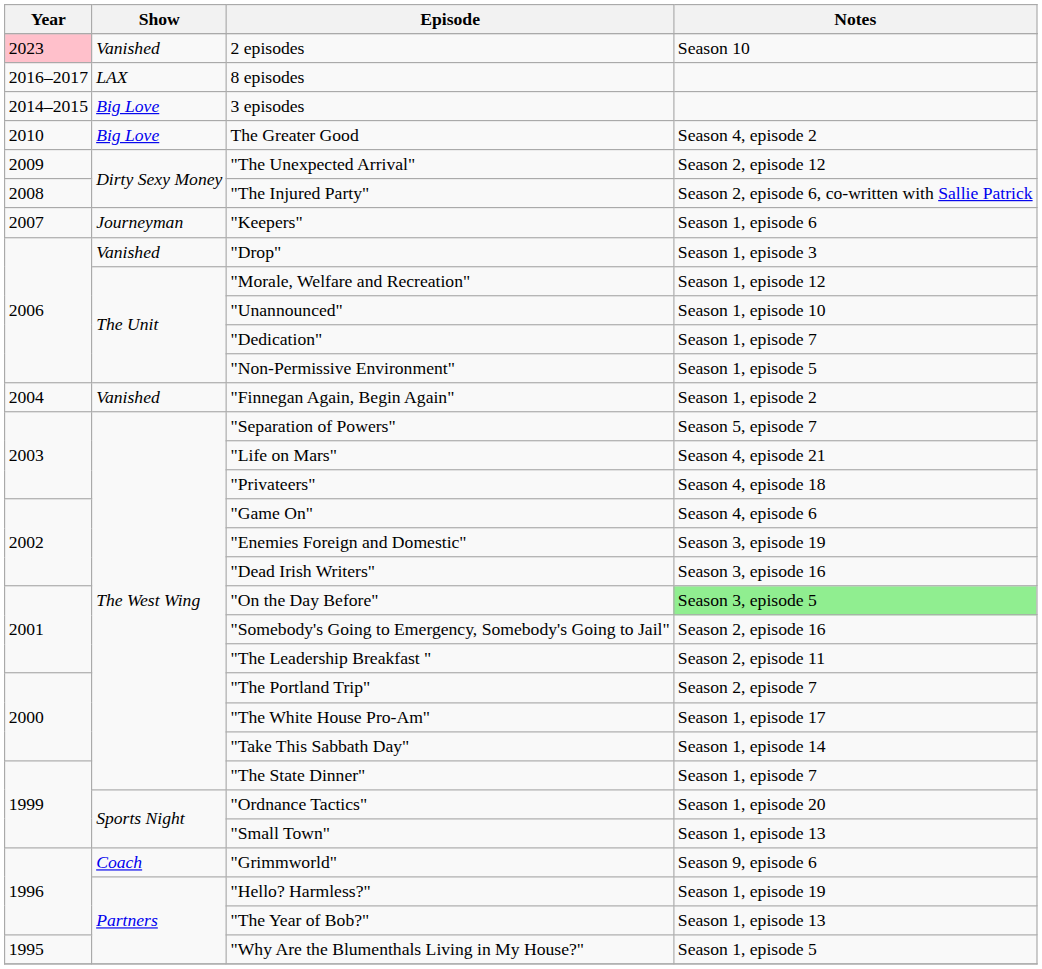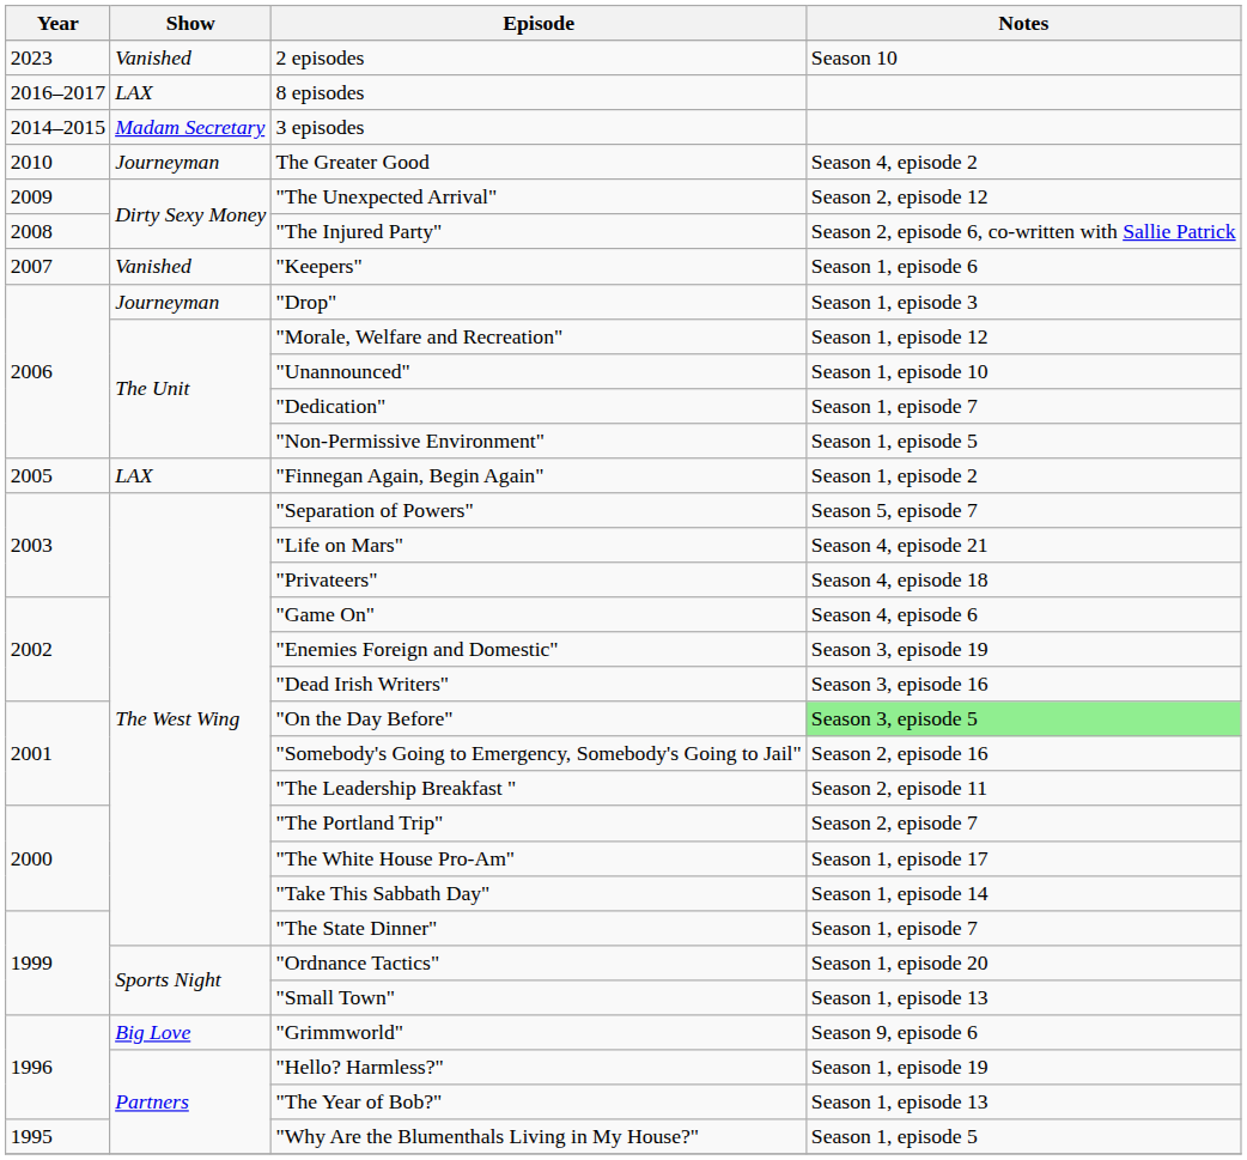 <table class="wikitable" style="font-size: 95%;">
 <tr>
 <th>Year</th>
 <th>Show</th>
 <th>Episode</th>
 <th>Notes</th>
 </tr>
 <tr>
 </tr>
 <tr>
-<td style="background: pink;">2023</td>
+<td>2023</td>
 <td><em>Vanished</em></td>
 <td>2 episodes</td>
 <td>Season 10</td>
 </tr>
 <tr>
 <td>2016–2017</td>
 <td><em>LAX</em></td>
 <td>8 episodes</td>
 <td></td>
 </tr>
 <tr>
 <td>2014–2015</td>
-<td><em><a href='#'>Big Love</a></em></td>
+<td><em><a href='#'>Madam Secretary</a></em></td>
 <td>3 episodes</td>
 <td></td>
 </tr>
 <tr>
 <td>2010</td>
-<td><em><a href='#'>Big Love</a></em></td>
+<td><em>Journeyman</em></td>
 <td>The Greater Good</td>
 <td>Season 4, episode 2</td>
 </tr>
 <tr>
 <td>2009</td>
 <td rowspan=2><em>Dirty Sexy Money</em></td>
 <td>"The Unexpected Arrival"</td>
 <td>Season 2, episode 12</td>
 </tr>
 <tr>
 <td>2008</td>
 <td>"The Injured Party"</td>
 <td>Season 2, episode 6, co-written with <a href='#'>Sallie Patrick</a></td>
 </tr>
 <tr>
 <td>2007</td>
-<td><em>Journeyman</em></td>
+<td><em>Vanished</em></td>
 <td>"Keepers"</td>
 <td>Season 1, episode 6</td>
 </tr>
 <tr>
 <td rowspan=5>2006</td>
-<td><em>Vanished</em></td>
+<td><em>Journeyman</em></td>
 <td>"Drop"</td>
 <td>Season 1, episode 3</td>
 </tr>
 <tr>
 <td rowspan=4><em>The Unit</em></td>
 <td>"Morale, Welfare and Recreation"</td>
 <td>Season 1, episode 12</td>
 </tr>
 <tr>
 <td>"Unannounced"</td>
 <td>Season 1, episode 10</td>
 </tr>
 <tr>
 <td>"Dedication"</td>
 <td>Season 1, episode 7</td>
 </tr>
 <tr>
 <td>"Non-Permissive Environment"</td>
 <td>Season 1, episode 5</td>
 </tr>
 <tr>
-<td>2004</td>
-<td><em>Vanished</em></td>
+<td>2005</td>
+<td><em>LAX</em></td>
 <td>"Finnegan Again, Begin Again"</td>
 <td>Season 1, episode 2</td>
 </tr>
 <tr>
 <td rowspan=3>2003</td>
 <td rowspan=13><em>The West Wing</em></td>
 <td>"Separation of Powers"</td>
 <td>Season 5, episode 7</td>
 </tr>
 <tr>
 <td>"Life on Mars"</td>
 <td>Season 4, episode 21</td>
 </tr>
 <tr>
 <td>"Privateers"</td>
 <td>Season 4, episode 18</td>
 </tr>
 <tr>
 <td rowspan=3>2002</td>
 <td>"Game On"</td>
 <td>Season 4, episode 6</td>
 </tr>
 <tr>
 <td>"Enemies Foreign and Domestic"</td>
 <td>Season 3, episode 19</td>
 </tr>
 <tr>
 <td>"Dead Irish Writers"</td>
 <td>Season 3, episode 16</td>
 </tr>
 <tr>
 <td rowspan=3>2001</td>
 <td>"On the Day Before"</td>
 <td style="background: lightgreen;">Season 3, episode 5</td>
 </tr>
 <tr>
 <td>"Somebody's Going to Emergency, Somebody's Going to Jail"</td>
 <td>Season 2, episode 16</td>
 </tr>
 <tr>
 <td>"The Leadership Breakfast "</td>
 <td>Season 2, episode 11</td>
 </tr>
 <tr>
 <td rowspan=3>2000</td>
 <td>"The Portland Trip"</td>
 <td>Season 2, episode 7</td>
 </tr>
 <tr>
 <td>"The White House Pro-Am"</td>
 <td>Season 1, episode 17</td>
 </tr>
 <tr>
 <td>"Take This Sabbath Day"</td>
 <td>Season 1, episode 14</td>
 </tr>
 <tr>
 <td rowspan=3>1999</td>
 <td>"The State Dinner"</td>
 <td>Season 1, episode 7</td>
 </tr>
 <tr>
 <td rowspan=2><em>Sports Night</em></td>
 <td>"Ordnance Tactics"</td>
 <td>Season 1, episode 20</td>
 </tr>
 <tr>
 <td>"Small Town"</td>
 <td>Season 1, episode 13</td>
 </tr>
 <tr>
 <td rowspan=3>1996</td>
-<td><em><a href='#'>Coach</a></em></td>
+<td><em><a href='#'>Big Love</a></em></td>
 <td>"Grimmworld"</td>
 <td>Season 9, episode 6</td>
 </tr>
 <tr>
 <td rowspan=3><em><a href='#'>Partners</a></em></td>
 <td>"Hello? Harmless?"</td>
 <td>Season 1, episode 19</td>
 </tr>
 <tr>
 <td>"The Year of Bob?"</td>
 <td>Season 1, episode 13</td>
 </tr>
 <tr>
 <td>1995</td>
 <td>"Why Are the Blumenthals Living in My House?"</td>
 <td>Season 1, episode 5</td>
 </tr>
 <tr>
 </tr>
 </table>
